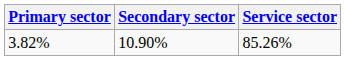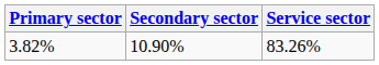 <table class="wikitable" border="1">
 <tr>
 <th><a href='#'>Primary sector</a></th>
 <th><a href='#'>Secondary sector</a></th>
 <th><a href='#'>Service sector</a></th>
 </tr>
 <tr>
 <td>3.82%</td>
 <td>10.90%</td>
-<td>85.26%</td>
+<td>83.26%</td>
 </tr>
 <tr>
 </tr>
 </table>
